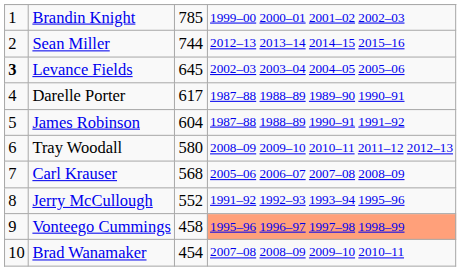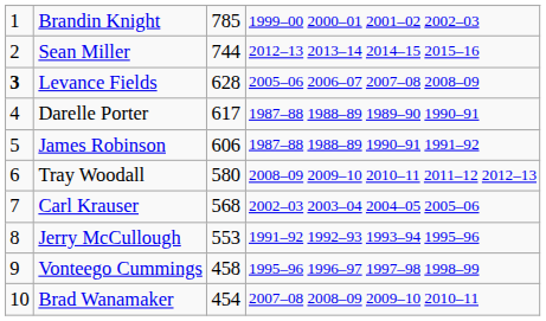 <table class="wikitable">
 <tr>
 </tr>
 <tr>
 <td>1</td>
 <td><a href='#'>Brandin Knight</a></td>
 <td>785</td>
 <td style="font-size:80%;"><a href='#'>1999–00</a> <a href='#'>2000–01</a> <a href='#'>2001–02</a> <a href='#'>2002–03</a></td>
 </tr>
 <tr>
 <td>2</td>
 <td><a href='#'>Sean Miller</a></td>
 <td>744</td>
 <td style="font-size:80%;"><a href='#'>2012–13</a> <a href='#'>2013–14</a> <a href='#'>2014–15</a> <a href='#'>2015–16</a></td>
 </tr>
 <tr>
 <td><strong>3</strong></td>
 <td><a href='#'>Levance Fields</a></td>
-<td>645</td>
-<td style="font-size:80%;"><a href='#'>2002–03</a> <a href='#'>2003–04</a> <a href='#'>2004–05</a> <a href='#'>2005–06</a></td>
+<td>628</td>
+<td style="font-size:80%;"><a href='#'>2005–06</a> <a href='#'>2006–07</a> <a href='#'>2007–08</a> <a href='#'>2008–09</a></td>
 </tr>
 <tr>
 <td>4</td>
 <td>Darelle Porter</td>
 <td>617</td>
 <td style="font-size:80%;"><a href='#'>1987–88</a> <a href='#'>1988–89</a> <a href='#'>1989–90</a> <a href='#'>1990–91</a></td>
 </tr>
 <tr>
 <td>5</td>
 <td><a href='#'>James Robinson</a></td>
-<td>604</td>
+<td>606</td>
 <td style="font-size:80%;"><a href='#'>1987–88</a> <a href='#'>1988–89</a> <a href='#'>1990–91</a> <a href='#'>1991–92</a></td>
 </tr>
 <tr>
 <td>6</td>
 <td>Tray Woodall</td>
 <td>580</td>
 <td style="font-size:80%;"><a href='#'>2008–09</a> <a href='#'>2009–10</a> <a href='#'>2010–11</a> <a href='#'>2011–12</a> <a href='#'>2012–13</a></td>
 </tr>
 <tr>
 <td>7</td>
 <td><a href='#'>Carl Krauser</a></td>
 <td>568</td>
-<td style="font-size:80%;"><a href='#'>2005–06</a> <a href='#'>2006–07</a> <a href='#'>2007–08</a> <a href='#'>2008–09</a></td>
+<td style="font-size:80%;"><a href='#'>2002–03</a> <a href='#'>2003–04</a> <a href='#'>2004–05</a> <a href='#'>2005–06</a></td>
 </tr>
 <tr>
 <td>8</td>
 <td><a href='#'>Jerry McCullough</a></td>
-<td>552</td>
+<td>553</td>
 <td style="font-size:80%;"><a href='#'>1991–92</a> <a href='#'>1992–93</a> <a href='#'>1993–94</a> <a href='#'>1995–96</a></td>
 </tr>
 <tr>
 <td>9</td>
 <td><a href='#'>Vonteego Cummings</a></td>
 <td>458</td>
-<td style="background: lightsalmon; font-size:80%;"><a href='#'>1995–96</a> <a href='#'>1996–97</a> <a href='#'>1997–98</a> <a href='#'>1998–99</a></td>
+<td style="font-size:80%;"><a href='#'>1995–96</a> <a href='#'>1996–97</a> <a href='#'>1997–98</a> <a href='#'>1998–99</a></td>
 </tr>
 <tr>
 <td>10</td>
 <td><a href='#'>Brad Wanamaker</a></td>
 <td>454</td>
 <td style="font-size:80%;"><a href='#'>2007–08</a> <a href='#'>2008–09</a> <a href='#'>2009–10</a> <a href='#'>2010–11</a></td>
 </tr>
 </table>
